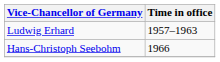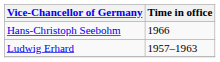 <table class="wikitable">
 <tr>
 <th><a href='#'>Vice-Chancellor of Germany</a></th>
 <th>Time in office</th>
 </tr>
 <tr>
+<td><a href='#'>Hans-Christoph Seebohm</a></td>
+<td>1966</td>
+</tr>
+<tr>
 <td><a href='#'>Ludwig Erhard</a></td>
 <td>1957–1963</td>
 </tr>
 <tr>
-<td><a href='#'>Hans-Christoph Seebohm</a></td>
-<td>1966</td>
-</tr>
-<tr>
 </tr>
 </table>
